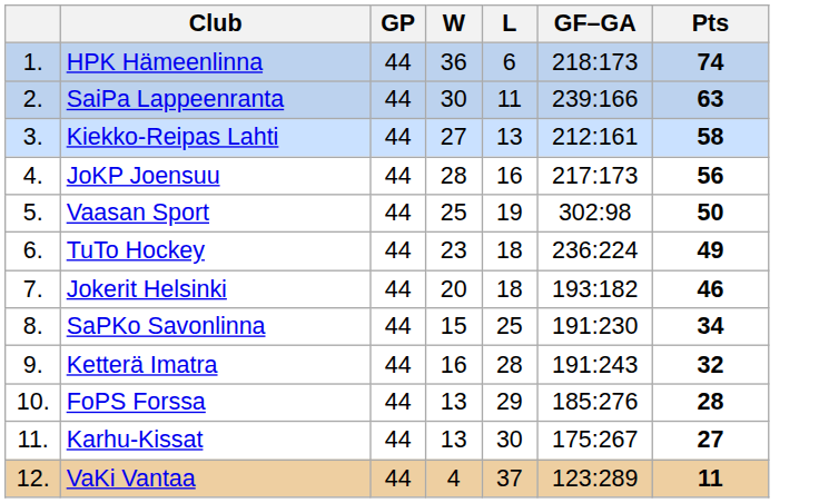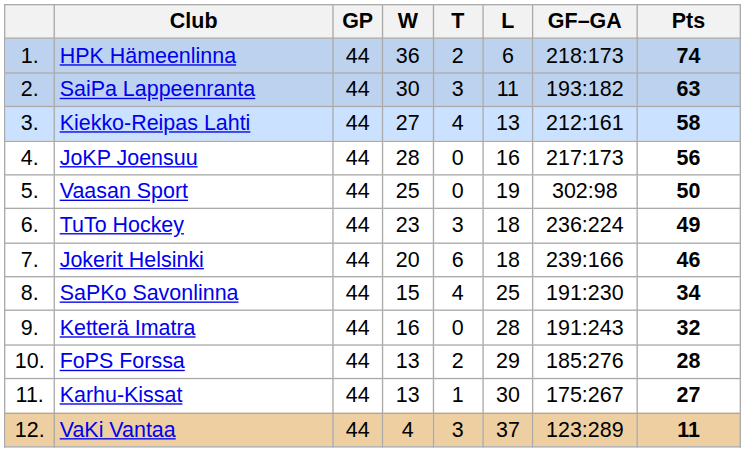 <table class="wikitable">
 <tr>
 <th width="30"></th>
 <th width="200">Club</th>
 <th width="30">GP</th>
 <th width="30">W</th>
+<th width="30">T</th>
 <th width="30">L</th>
 <th width="70">GF–GA</th>
 <th width="70">Pts</th>
 </tr>
 <tr bgcolor="#BCD2EE" align="center">
 <td>1.</td>
 <td align="left"><a href='#'>HPK Hämeenlinna</a></td>
 <td>44</td>
 <td>36</td>
+<td>2</td>
 <td>6</td>
 <td>218:173</td>
 <td><strong>74</strong></td>
 </tr>
 <tr bgcolor="#BCD2EE" align="center">
 <td>2.</td>
 <td align="left"><a href='#'>SaiPa Lappeenranta</a></td>
 <td>44</td>
 <td>30</td>
+<td>3</td>
 <td>11</td>
-<td>239:166</td>
+<td>193:182</td>
 <td><strong>63</strong></td>
 </tr>
 <tr bgcolor="#CAE1FF" align="center">
 <td>3.</td>
 <td align="left"><a href='#'>Kiekko-Reipas Lahti</a></td>
 <td>44</td>
 <td>27</td>
+<td>4</td>
 <td>13</td>
 <td>212:161</td>
 <td><strong>58</strong></td>
 </tr>
 <tr bgcolor="#FFFFFF" align="center">
 <td>4.</td>
 <td align="left"><a href='#'>JoKP Joensuu</a></td>
 <td>44</td>
 <td>28</td>
+<td>0</td>
 <td>16</td>
 <td>217:173</td>
 <td><strong>56</strong></td>
 </tr>
 <tr bgcolor="#FFFFFF" align="center">
 <td>5.</td>
 <td align="left"><a href='#'>Vaasan Sport</a></td>
 <td>44</td>
 <td>25</td>
+<td>0</td>
 <td>19</td>
 <td>302:98</td>
 <td><strong>50</strong></td>
 </tr>
 <tr bgcolor="#FFFFFF" align="center">
 <td>6.</td>
 <td align="left"><a href='#'>TuTo Hockey</a></td>
 <td>44</td>
 <td>23</td>
+<td>3</td>
 <td>18</td>
 <td>236:224</td>
 <td><strong>49</strong></td>
 </tr>
 <tr bgcolor="#FFFFFF" align="center">
 <td>7.</td>
 <td align="left"><a href='#'>Jokerit Helsinki</a></td>
 <td>44</td>
 <td>20</td>
+<td>6</td>
 <td>18</td>
-<td>193:182</td>
+<td>239:166</td>
 <td><strong>46</strong></td>
 </tr>
 <tr bgcolor="#FFFFFF" align="center">
 <td>8.</td>
 <td align="left"><a href='#'>SaPKo Savonlinna</a></td>
 <td>44</td>
 <td>15</td>
+<td>4</td>
 <td>25</td>
 <td>191:230</td>
 <td><strong>34</strong></td>
 </tr>
 <tr bgcolor="#FFFFFF" align="center">
 <td>9.</td>
 <td align="left"><a href='#'>Ketterä Imatra</a></td>
 <td>44</td>
 <td>16</td>
+<td>0</td>
 <td>28</td>
 <td>191:243</td>
 <td><strong>32</strong></td>
 </tr>
 <tr bgcolor="#FFFFFF" align="center">
 <td>10.</td>
 <td align="left"><a href='#'>FoPS Forssa</a></td>
 <td>44</td>
 <td>13</td>
+<td>2</td>
 <td>29</td>
 <td>185:276</td>
 <td><strong>28</strong></td>
 </tr>
 <tr bgcolor="#FFFFFF" align="center">
 <td>11.</td>
 <td align="left"><a href='#'>Karhu-Kissat</a></td>
 <td>44</td>
 <td>13</td>
+<td>1</td>
 <td>30</td>
 <td>175:267</td>
 <td><strong>27</strong></td>
 </tr>
 <tr bgcolor="#EECFA1" align="center">
 <td>12.</td>
 <td align="left"><a href='#'>VaKi Vantaa</a></td>
 <td>44</td>
 <td>4</td>
+<td>3</td>
 <td>37</td>
 <td>123:289</td>
 <td><strong>11</strong></td>
 </tr>
 </table>
